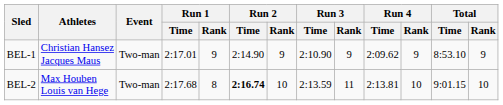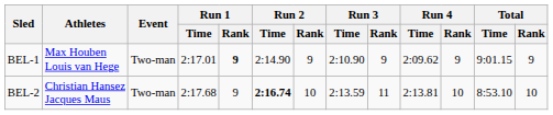 <table class="wikitable" border="1" style="font-size:90%">
 <tr>
 <th rowspan="2">Sled</th>
 <th rowspan="2">Athletes</th>
 <th rowspan="2">Event</th>
 <th colspan="2">Run 1</th>
 <th colspan="2">Run 2</th>
 <th colspan="2">Run 3</th>
 <th colspan="2">Run 4</th>
 <th colspan="2">Total</th>
 </tr>
 <tr>
 <th>Time</th>
 <th>Rank</th>
 <th>Time</th>
 <th>Rank</th>
 <th>Time</th>
 <th>Rank</th>
 <th>Time</th>
 <th>Rank</th>
 <th>Time</th>
 <th>Rank</th>
 </tr>
 <tr>
 <td align="center">BEL-1</td>
-<td><a href='#'>Christian Hansez</a><br><a href='#'>Jacques Maus</a></td>
+<td><a href='#'>Max Houben</a><br><a href='#'>Louis van Hege</a></td>
 <td>Two-man</td>
 <td align="center">2:17.01</td>
-<td align="center">9</td>
+<td align="center"><strong>9</strong></td>
 <td align="center">2:14.90</td>
 <td align="center">9</td>
 <td align="center">2:10.90</td>
 <td align="center">9</td>
 <td align="center">2:09.62</td>
 <td align="center">9</td>
-<td align="center">8:53.10</td>
+<td align="center">9:01.15</td>
 <td align="center">9</td>
 </tr>
 <tr>
 <td align="center">BEL-2</td>
-<td><a href='#'>Max Houben</a><br><a href='#'>Louis van Hege</a></td>
+<td><a href='#'>Christian Hansez</a><br><a href='#'>Jacques Maus</a></td>
 <td>Two-man</td>
 <td align="center">2:17.68</td>
-<td align="center">8</td>
+<td align="center">9</td>
 <td align="center"><strong>2:16.74</strong></td>
 <td align="center">10</td>
 <td align="center">2:13.59</td>
 <td align="center">11</td>
 <td align="center">2:13.81</td>
 <td align="center">10</td>
-<td align="center">9:01.15</td>
+<td align="center">8:53.10</td>
 <td align="center">10</td>
 </tr>
 </table>
